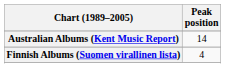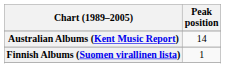 <table class="wikitable sortable plainrowheaders" style="text-align:center">
 <tr>
 <th scope="col">Chart (1989–2005)</th>
 <th scope="col">Peak<br>position</th>
 </tr>
 <tr>
 </tr>
 <tr>
 <th scope="row">Australian Albums (<a href='#'>Kent Music Report</a>)</th>
 <td>14</td>
 </tr>
 <tr>
 </tr>
 <tr>
 </tr>
 <tr>
 </tr>
 <tr>
 <th scope="row">Finnish Albums (<a href='#'>Suomen virallinen lista</a>)</th>
-<td style="text-align:center;">4</td>
+<td style="text-align:center;">1</td>
 </tr>
 <tr>
 </tr>
 <tr>
 </tr>
 <tr>
 </tr>
 <tr>
 </tr>
 <tr>
 </tr>
 <tr>
 </tr>
 </table>
